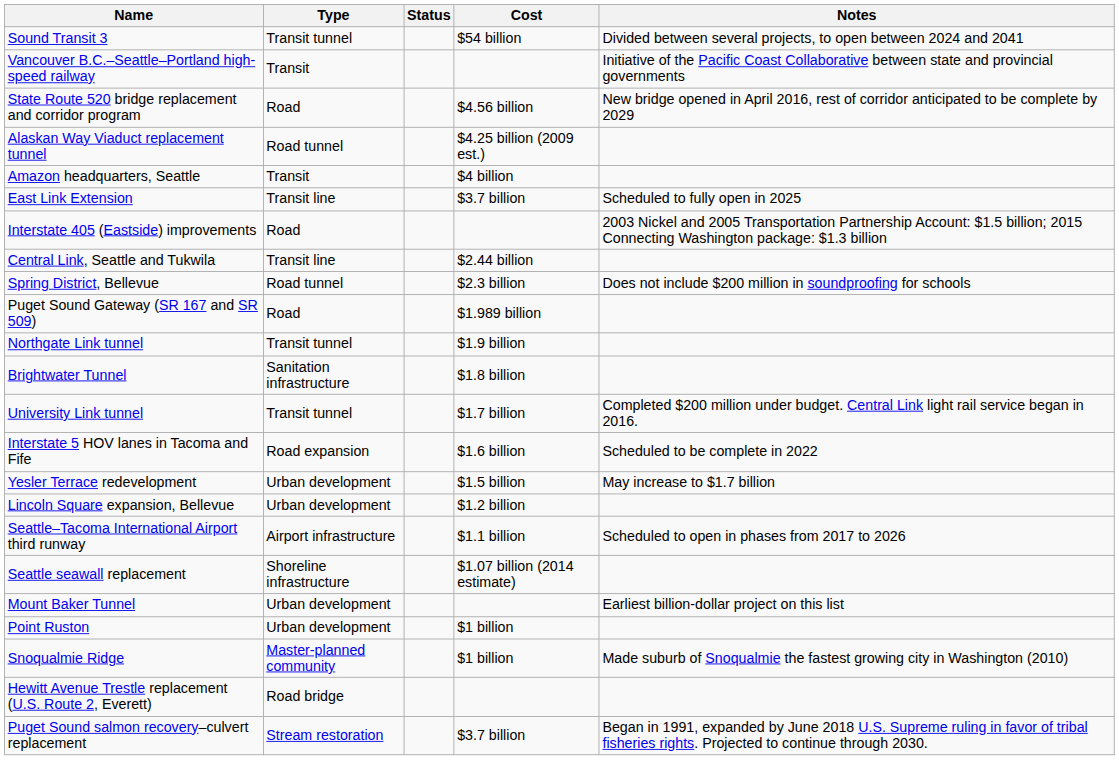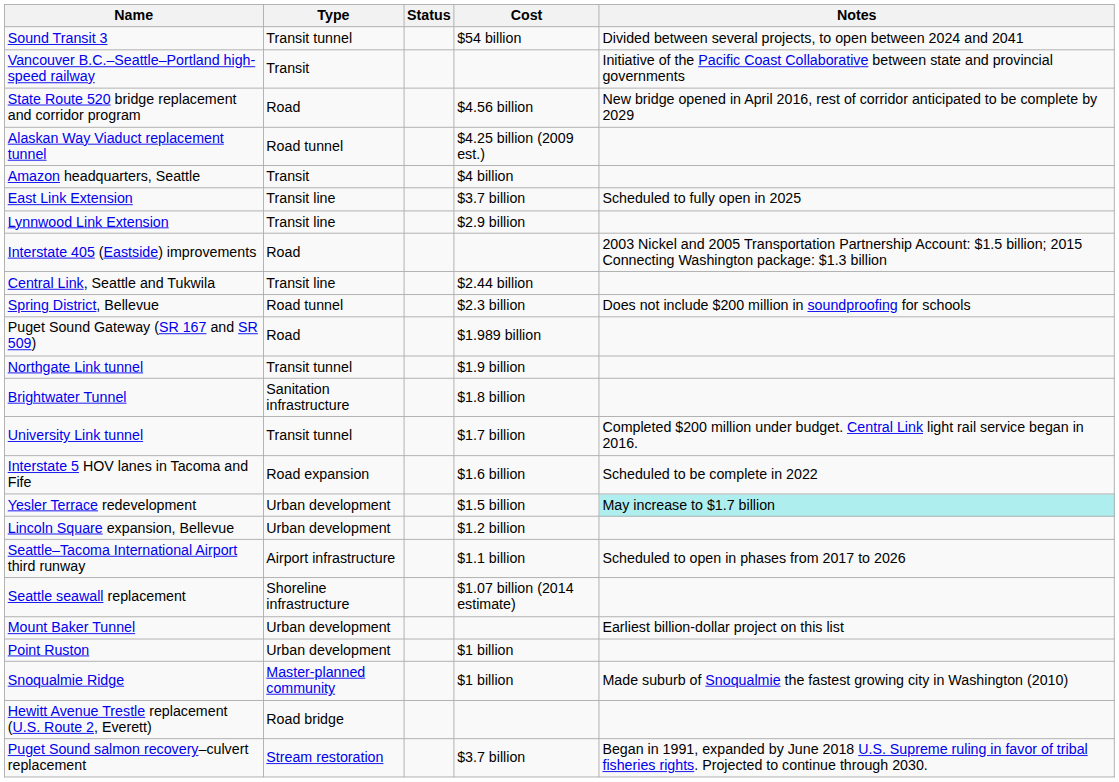 <table class="wikitable sortable">
 <tr>
 <th>Name</th>
 <th>Type</th>
 <th>Status</th>
 <th>Cost</th>
 <th scope="col" class="unsortable">Notes</th>
 </tr>
 <tr>
 <td><a href='#'>Sound Transit 3</a></td>
 <td>Transit tunnel</td>
 <td></td>
 <td>$54 billion</td>
 <td>Divided between several projects, to open between 2024 and 2041</td>
 </tr>
 <tr>
 <td><a href='#'>Vancouver B.C.–Seattle–Portland high-speed railway</a></td>
 <td>Transit</td>
 <td></td>
 <td></td>
 <td>Initiative of the <a href='#'>Pacific Coast Collaborative</a> between state and provincial governments</td>
 </tr>
 <tr>
 <td><a href='#'>State Route 520</a> bridge replacement and corridor program</td>
 <td>Road</td>
 <td></td>
 <td>$4.56 billion</td>
 <td>New bridge opened in April 2016, rest of corridor anticipated to be complete by 2029</td>
 </tr>
 <tr>
 <td><a href='#'>Alaskan Way Viaduct replacement tunnel</a></td>
 <td>Road tunnel</td>
 <td></td>
 <td>$4.25 billion (2009 est.)</td>
 <td></td>
 </tr>
 <tr>
 <td><a href='#'>Amazon</a> headquarters, Seattle</td>
 <td>Transit</td>
 <td></td>
 <td>$4 billion</td>
 <td></td>
 </tr>
 <tr>
 <td><a href='#'>East Link Extension</a></td>
 <td>Transit line</td>
 <td></td>
 <td>$3.7 billion</td>
 <td>Scheduled to fully open in 2025</td>
+</tr>
+<tr>
+<td><a href='#'>Lynnwood Link Extension</a></td>
+<td>Transit line</td>
+<td></td>
+<td>$2.9 billion</td>
+<td></td>
 </tr>
 <tr>
 <td><a href='#'>Interstate 405</a> (<a href='#'>Eastside</a>) improvements</td>
 <td>Road</td>
 <td></td>
 <td></td>
 <td>2003 Nickel and 2005 Transportation Partnership Account: $1.5 billion; 2015 Connecting Washington package: $1.3 billion</td>
 </tr>
 <tr>
 <td><a href='#'>Central Link</a>, Seattle and Tukwila</td>
 <td>Transit line</td>
 <td></td>
 <td>$2.44 billion</td>
 <td></td>
 </tr>
 <tr>
 <td><a href='#'>Spring District</a>, Bellevue</td>
 <td>Road tunnel</td>
 <td></td>
 <td>$2.3 billion</td>
 <td>Does not include $200 million in <a href='#'>soundproofing</a> for schools</td>
 </tr>
 <tr>
 <td>Puget Sound Gateway (<a href='#'>SR 167</a> and <a href='#'>SR 509</a>)</td>
 <td>Road</td>
 <td></td>
 <td>$1.989 billion</td>
 <td></td>
 </tr>
 <tr>
 <td><a href='#'>Northgate Link tunnel</a></td>
 <td>Transit tunnel</td>
 <td></td>
 <td>$1.9 billion</td>
 <td></td>
 </tr>
 <tr>
 <td><a href='#'>Brightwater Tunnel</a></td>
 <td>Sanitation infrastructure</td>
 <td></td>
 <td>$1.8 billion</td>
 <td></td>
 </tr>
 <tr>
 <td><a href='#'>University Link tunnel</a></td>
 <td>Transit tunnel</td>
 <td></td>
 <td>$1.7 billion</td>
 <td>Completed $200 million under budget. <a href='#'>Central Link</a> light rail service began in 2016.</td>
 </tr>
 <tr>
 <td><a href='#'>Interstate 5</a> HOV lanes in Tacoma and Fife</td>
 <td>Road expansion</td>
 <td></td>
 <td>$1.6 billion</td>
 <td>Scheduled to be complete in 2022</td>
 </tr>
 <tr>
 <td><a href='#'>Yesler Terrace</a> redevelopment</td>
 <td>Urban development</td>
 <td></td>
 <td>$1.5 billion</td>
-<td>May increase to $1.7 billion</td>
+<td style="background: paleturquoise;">May increase to $1.7 billion</td>
 </tr>
 <tr>
 <td><a href='#'>Lincoln Square</a> expansion, Bellevue</td>
 <td>Urban development</td>
 <td></td>
 <td>$1.2 billion</td>
 <td></td>
 </tr>
 <tr>
 <td><a href='#'>Seattle–Tacoma International Airport</a> third runway</td>
 <td>Airport infrastructure</td>
 <td></td>
 <td>$1.1 billion</td>
 <td>Scheduled to open in phases from 2017 to 2026</td>
 </tr>
 <tr>
 <td><a href='#'>Seattle seawall</a> replacement</td>
 <td>Shoreline infrastructure</td>
 <td></td>
 <td>$1.07 billion (2014 estimate)</td>
 <td></td>
 </tr>
 <tr>
 <td><a href='#'>Mount Baker Tunnel</a></td>
 <td>Urban development</td>
 <td></td>
 <td></td>
 <td>Earliest billion-dollar project on this list</td>
 </tr>
 <tr>
 <td><a href='#'>Point Ruston</a></td>
 <td>Urban development</td>
 <td></td>
 <td>$1 billion</td>
 <td></td>
 </tr>
 <tr>
 <td><a href='#'>Snoqualmie Ridge</a></td>
 <td><a href='#'>Master-planned community</a></td>
 <td></td>
 <td>$1 billion</td>
 <td>Made suburb of <a href='#'>Snoqualmie</a> the fastest growing city in Washington (2010)</td>
 </tr>
 <tr>
 <td><a href='#'>Hewitt Avenue Trestle</a> replacement (<a href='#'>U.S. Route 2</a>, Everett)</td>
 <td>Road bridge</td>
 <td></td>
 <td></td>
 <td></td>
 </tr>
 <tr>
 <td><a href='#'>Puget Sound salmon recovery</a>–culvert replacement</td>
 <td><a href='#'>Stream restoration</a></td>
 <td></td>
 <td>$3.7 billion</td>
 <td>Began in 1991, expanded by June 2018 <a href='#'>U.S. Supreme ruling in favor of tribal fisheries rights</a>. Projected to continue through 2030.</td>
 </tr>
 </table>
